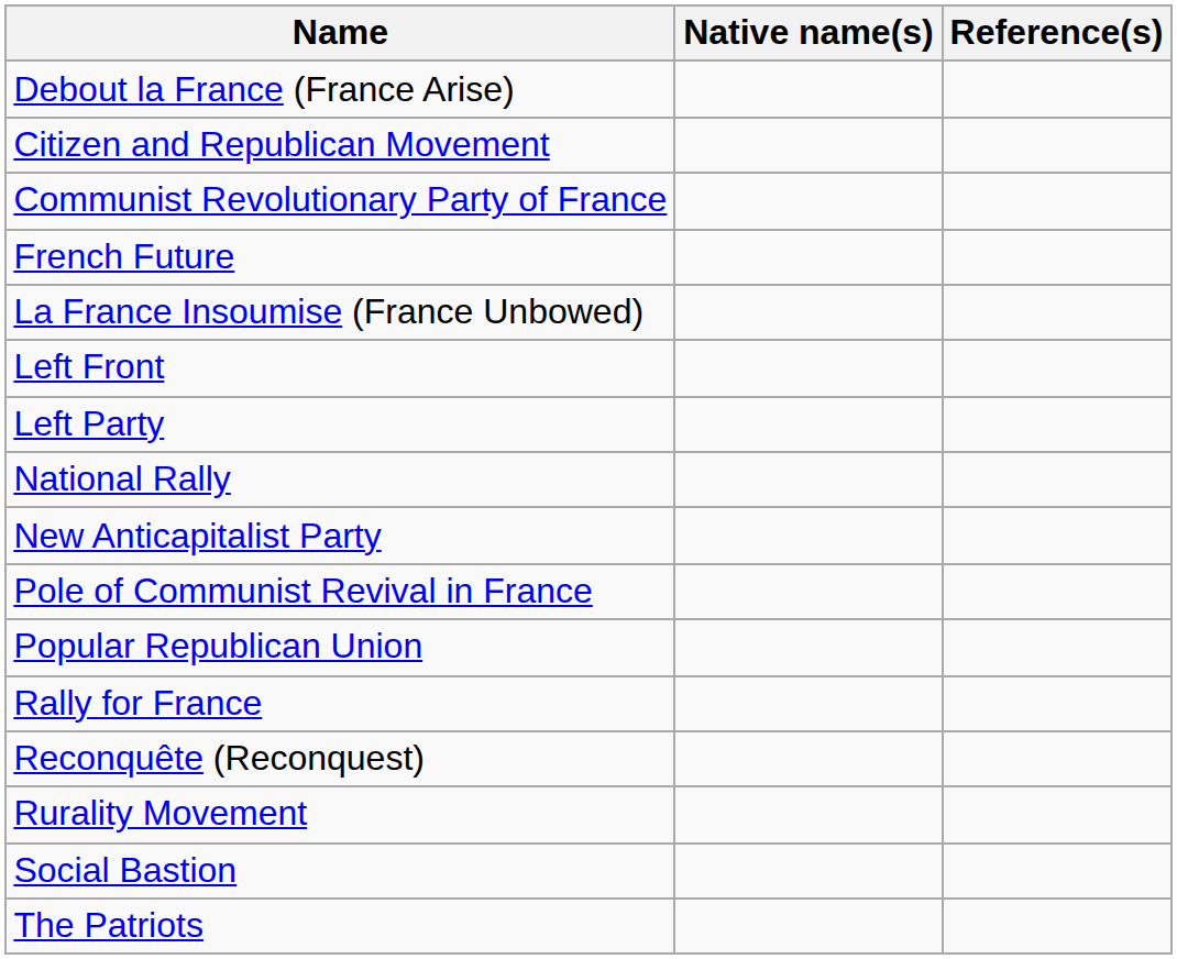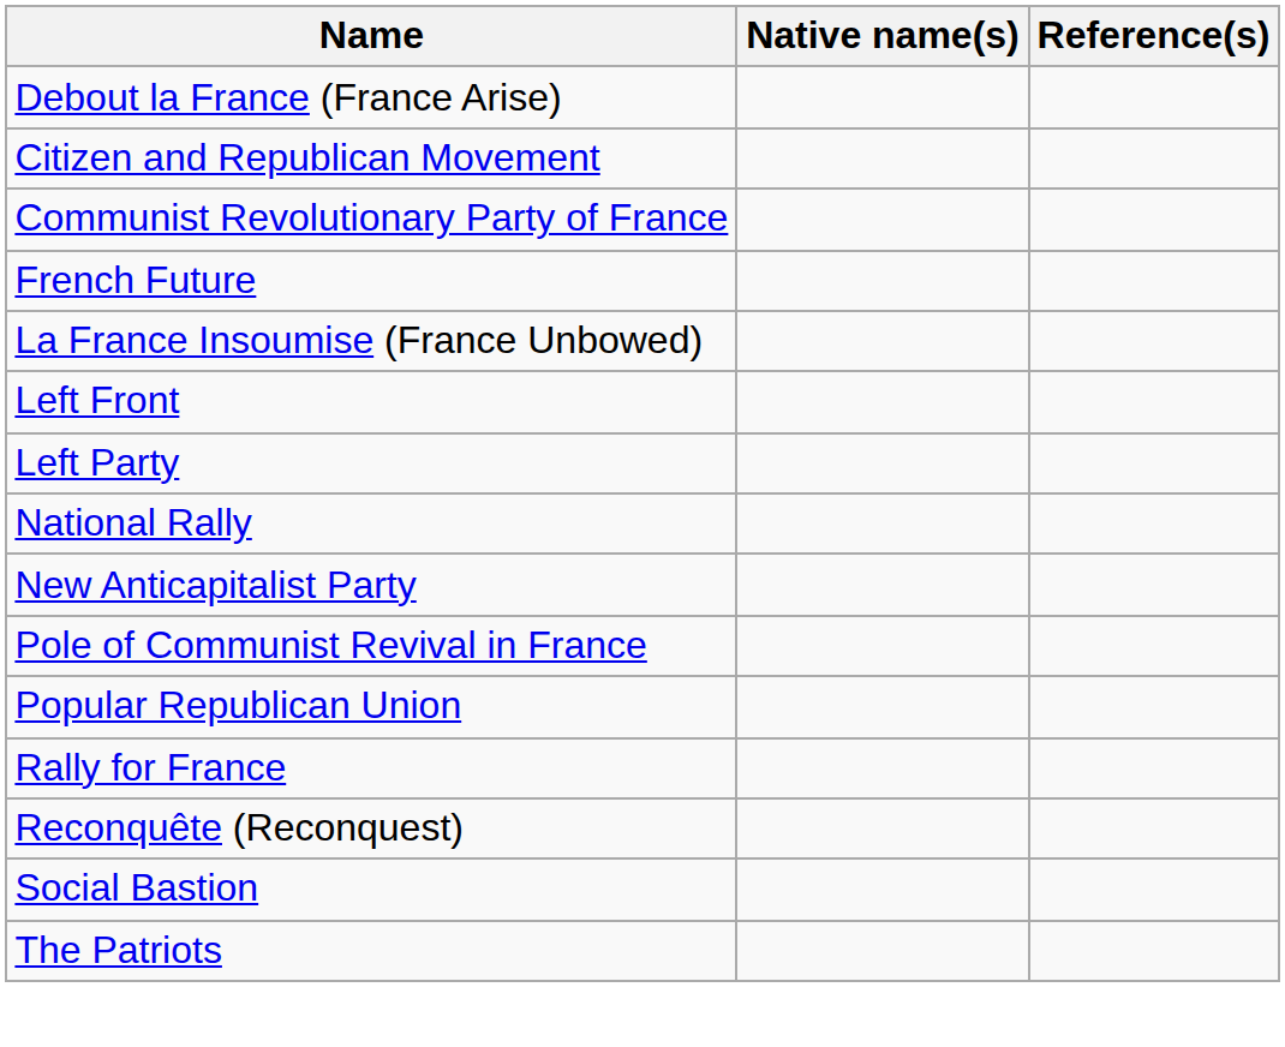 <table class="wikitable">
 <tr>
 <th>Name</th>
 <th>Native name(s)</th>
 <th>Reference(s)</th>
 </tr>
 <tr>
 <td><a href='#'>Debout la France</a> (France Arise)</td>
 <td></td>
 <td></td>
 </tr>
 <tr>
 <td><a href='#'>Citizen and Republican Movement</a></td>
 <td></td>
 <td></td>
 </tr>
 <tr>
 <td><a href='#'>Communist Revolutionary Party of France</a></td>
 <td></td>
 <td></td>
 </tr>
 <tr>
 <td><a href='#'>French Future</a></td>
 <td></td>
 <td></td>
 </tr>
 <tr>
 <td><a href='#'>La France Insoumise</a> (France Unbowed)</td>
 <td></td>
 <td></td>
 </tr>
 <tr>
 <td><a href='#'>Left Front</a></td>
 <td></td>
 <td></td>
 </tr>
 <tr>
 <td><a href='#'>Left Party</a></td>
 <td></td>
 <td></td>
 </tr>
 <tr>
 <td><a href='#'>National Rally</a></td>
 <td></td>
 <td></td>
 </tr>
 <tr>
 <td><a href='#'>New Anticapitalist Party</a></td>
 <td></td>
 <td></td>
 </tr>
 <tr>
 <td><a href='#'>Pole of Communist Revival in France</a></td>
 <td></td>
 <td></td>
 </tr>
 <tr>
 <td><a href='#'>Popular Republican Union</a></td>
 <td></td>
 <td></td>
 </tr>
 <tr>
 <td><a href='#'>Rally for France</a></td>
 <td></td>
 <td></td>
 </tr>
 <tr>
 <td><a href='#'>Reconquête</a> (Reconquest)</td>
 <td></td>
 <td></td>
 </tr>
 <tr>
-<td><a href='#'>Rurality Movement</a></td>
-<td></td>
-<td></td>
-</tr>
-<tr>
 <td><a href='#'>Social Bastion</a></td>
 <td></td>
 <td></td>
 </tr>
 <tr>
 <td><a href='#'>The Patriots</a></td>
 <td></td>
 <td></td>
 </tr>
 </table>
